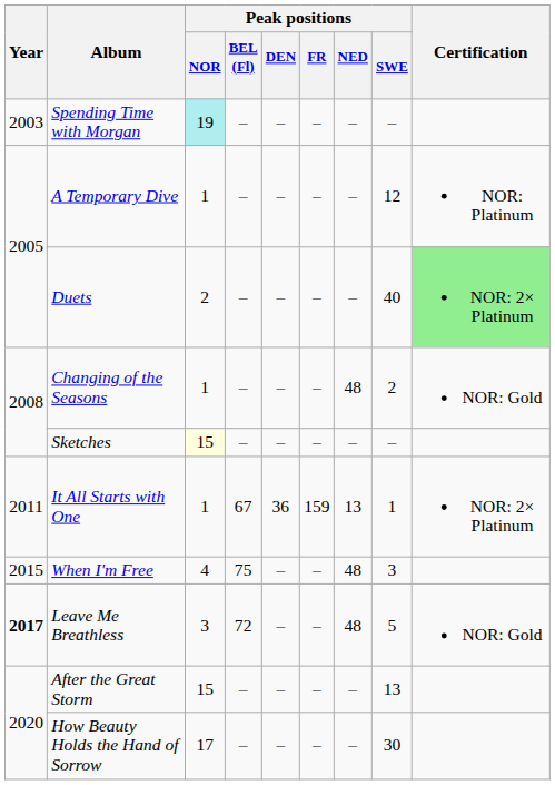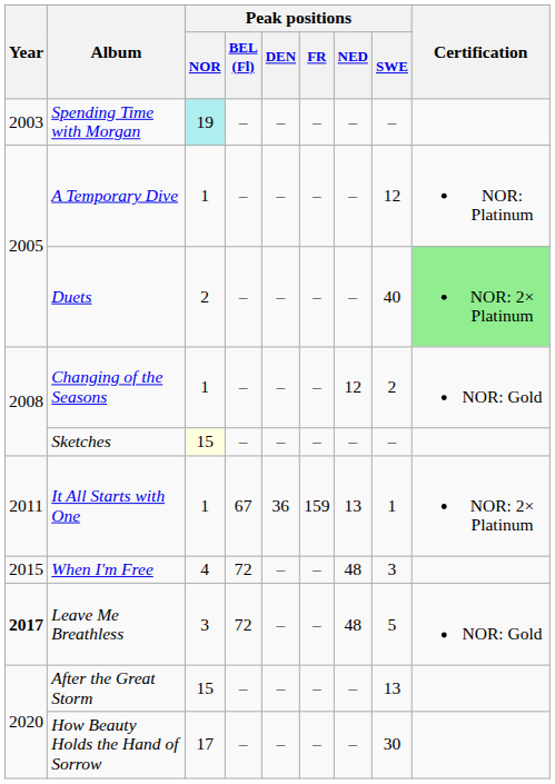 <table class="wikitable">
 <tr>
 <th align="center" rowspan="2" width="10">Year</th>
 <th align="center" rowspan="2" width="120">Album</th>
 <th align="center" colspan="6" width="30">Peak positions</th>
 <th align="center" rowspan="2" width="120">Certification</th>
 </tr>
 <tr>
 <th width="20"><small><a href='#'>NOR</a><br></small></th>
 <th width="20"><small><a href='#'>BEL<br>(Fl)</a><br><br></small></th>
 <th width="20"><small><a href='#'>DEN</a><br><br></small></th>
 <th width="20"><small><a href='#'>FR</a><br><br></small></th>
 <th width="20"><small><a href='#'>NED</a><br><br></small></th>
 <th width="20"><small><a href='#'>SWE</a><br></small></th>
 </tr>
 <tr>
 <td align="center">2003</td>
 <td><em><a href='#'>Spending Time with Morgan</a></em></td>
 <td align="center" style="background: paleturquoise;">19</td>
 <td align="center">–</td>
 <td align="center">–</td>
 <td align="center">–</td>
 <td align="center">–</td>
 <td align="center">–</td>
 <td align="center"></td>
 </tr>
 <tr>
 <td align="center" rowspan="2">2005</td>
 <td><em><a href='#'>A Temporary Dive</a></em></td>
 <td align="center">1</td>
 <td align="center">–</td>
 <td align="center">–</td>
 <td align="center">–</td>
 <td align="center">–</td>
 <td align="center">12</td>
 <td align="center"><br><ul><li>NOR: Platinum</li></ul></td>
 </tr>
 <tr>
 <td><em><a href='#'>Duets</a></em></td>
 <td align="center">2</td>
 <td align="center">–</td>
 <td align="center">–</td>
 <td align="center">–</td>
 <td align="center">–</td>
 <td align="center">40</td>
 <td align="center" style="background: lightgreen;"><br><ul><li>NOR: 2× Platinum</li></ul></td>
 </tr>
 <tr>
 <td align="center" rowspan="2">2008</td>
 <td><em><a href='#'>Changing of the Seasons</a></em></td>
 <td align="center">1</td>
 <td align="center">–</td>
 <td align="center">–</td>
 <td align="center">–</td>
-<td align="center">48</td>
+<td align="center">12</td>
 <td align="center">2</td>
 <td align="center"><br><ul><li>NOR: Gold</li></ul></td>
 </tr>
 <tr>
 <td><em>Sketches</em></td>
 <td align="center" style="background: lightyellow;">15</td>
 <td align="center">–</td>
 <td align="center">–</td>
 <td align="center">–</td>
 <td align="center">–</td>
 <td align="center">–</td>
 <td align="center"></td>
 </tr>
 <tr>
 <td align="center">2011</td>
 <td><em><a href='#'>It All Starts with One</a></em></td>
 <td align="center">1</td>
 <td align="center">67</td>
 <td align="center">36</td>
 <td align="center">159</td>
 <td align="center">13</td>
 <td align="center">1</td>
 <td align="center"><br><ul><li>NOR: 2× Platinum</li></ul></td>
 </tr>
 <tr>
 <td align="center">2015</td>
 <td><em><a href='#'>When I'm Free</a></em></td>
 <td align="center">4</td>
-<td align="center">75</td>
+<td align="center">72</td>
 <td align="center">–</td>
 <td align="center">–</td>
 <td align="center">48</td>
 <td align="center">3</td>
 <td align="center"></td>
 </tr>
 <tr>
 <td align="center"><strong>2017</strong></td>
 <td><em>Leave Me Breathless</em></td>
 <td align="center">3<br></td>
 <td align="center">72</td>
 <td align="center">–</td>
 <td align="center">–</td>
 <td align="center">48</td>
 <td align="center">5</td>
 <td align="center"><br><ul><li>NOR: Gold</li></ul></td>
 </tr>
 <tr>
 <td align="center" rowspan="2">2020</td>
 <td><em>After the Great Storm</em></td>
 <td align="center">15<br></td>
 <td align="center">–</td>
 <td align="center">–</td>
 <td align="center">–</td>
 <td align="center">–</td>
 <td align="center">13<br></td>
 <td align="center"></td>
 </tr>
 <tr>
 <td><em>How Beauty Holds the Hand of Sorrow</em></td>
 <td align="center">17<br></td>
 <td align="center">–</td>
 <td align="center">–</td>
 <td align="center">–</td>
 <td align="center">–</td>
 <td align="center">30<br></td>
 <td align="center"></td>
 </tr>
 </table>
